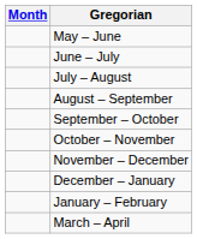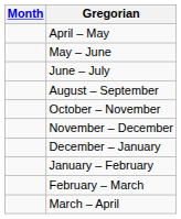 <table class="wikitable">
 <tr>
 <th><a href='#'>Month</a></th>
 <th>Gregorian</th>
+</tr>
+<tr>
+<td></td>
+<td>April – May</td>
 </tr>
 <tr>
 <td></td>
 <td>May – June</td>
 </tr>
 <tr>
 <td></td>
 <td>June – July</td>
 </tr>
 <tr>
 <td></td>
-<td>July – August</td>
-</tr>
-<tr>
-<td></td>
 <td>August – September</td>
-</tr>
-<tr>
-<td></td>
-<td>September – October</td>
 </tr>
 <tr>
 <td></td>
 <td>October – November</td>
 </tr>
 <tr>
 <td></td>
 <td>November – December</td>
 </tr>
 <tr>
 <td></td>
 <td>December – January</td>
 </tr>
 <tr>
 <td></td>
 <td>January – February</td>
 </tr>
 <tr>
 <td></td>
+<td>February – March</td>
+</tr>
+<tr>
+<td></td>
 <td>March – April</td>
 </tr>
 </table>
